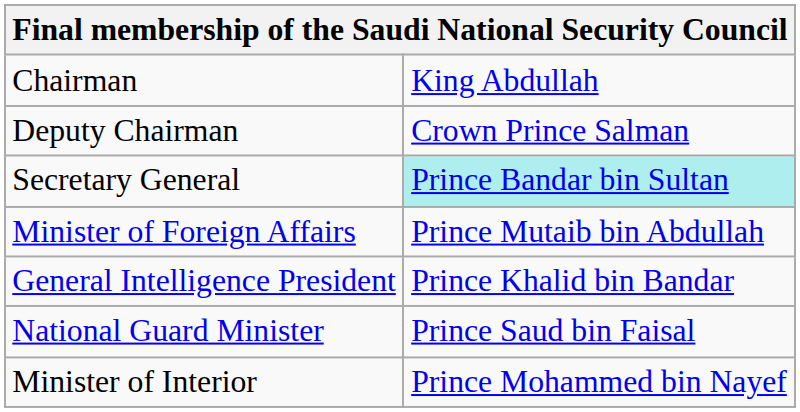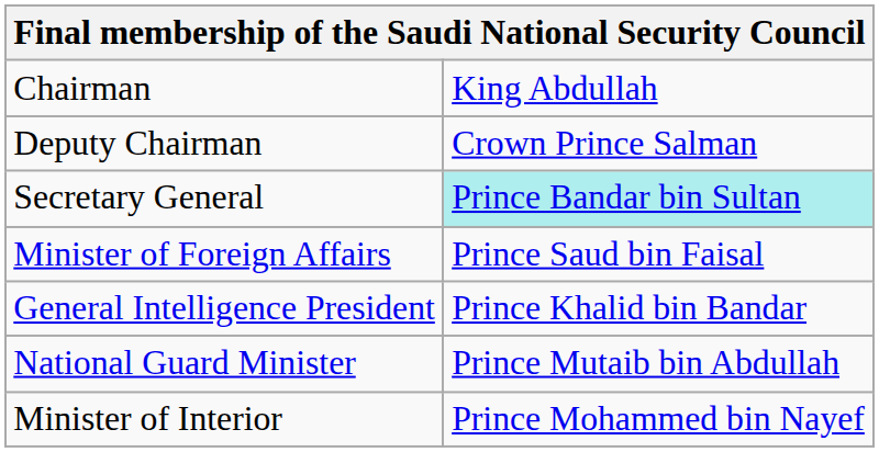 <table class="wikitable">
 <tr>
 <th colspan="2">Final membership of the Saudi National Security Council</th>
 </tr>
 <tr>
 <td>Chairman</td>
 <td><a href='#'>King Abdullah</a></td>
 </tr>
 <tr>
 <td>Deputy Chairman<br></td>
 <td><a href='#'>Crown Prince Salman</a></td>
 </tr>
 <tr>
 <td>Secretary General</td>
 <td style="background: paleturquoise;"><a href='#'>Prince Bandar bin Sultan</a></td>
 </tr>
 <tr>
 <td><a href='#'>Minister of Foreign Affairs</a></td>
-<td><a href='#'>Prince Mutaib bin Abdullah</a></td>
+<td><a href='#'>Prince Saud bin Faisal</a></td>
 </tr>
 <tr>
 <td><a href='#'>General Intelligence President</a></td>
 <td><a href='#'>Prince Khalid bin Bandar</a></td>
 </tr>
 <tr>
 <td><a href='#'>National Guard Minister</a></td>
-<td><a href='#'>Prince Saud bin Faisal</a></td>
+<td><a href='#'>Prince Mutaib bin Abdullah</a></td>
 </tr>
 <tr>
 <td>Minister of Interior</td>
 <td><a href='#'>Prince Mohammed bin Nayef</a></td>
 </tr>
 </table>
